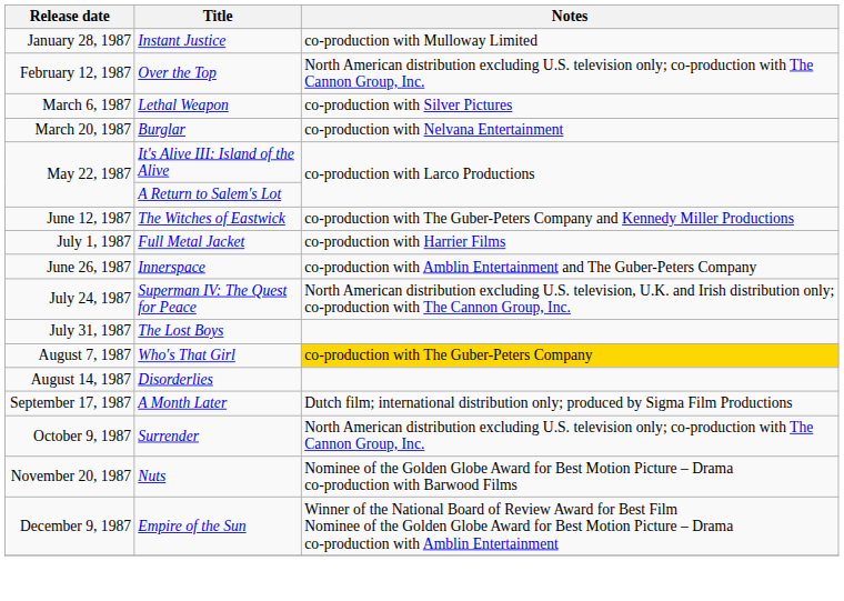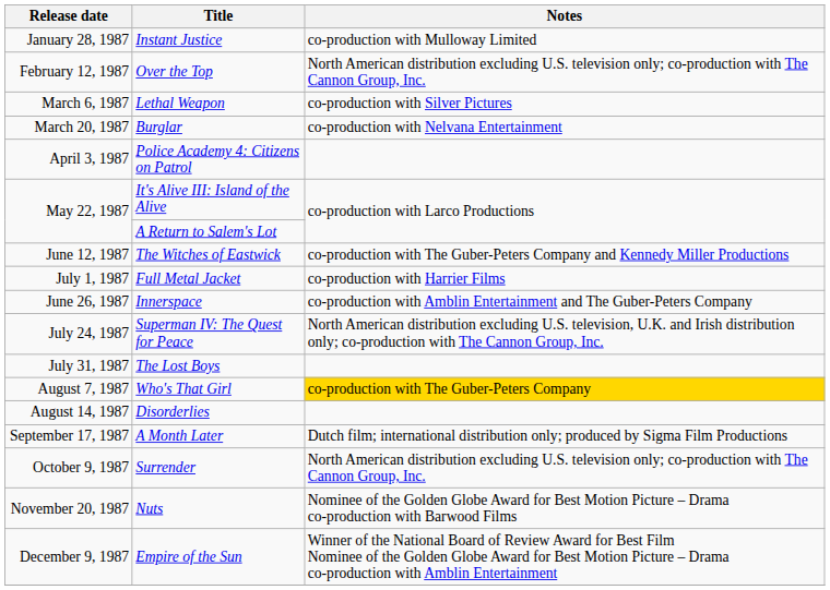 <table class="wikitable sortable" style="width:100%;">
 <tr>
 <th scope="col" style="width:130px;">Release date</th>
 <th>Title</th>
 <th>Notes</th>
 </tr>
 <tr>
 <td style="text-align:right;">January 28, 1987</td>
 <td><em><a href='#'>Instant Justice</a></em></td>
 <td>co-production with Mulloway Limited</td>
 </tr>
 <tr>
 <td style="text-align:right;">February 12, 1987</td>
 <td><em><a href='#'>Over the Top</a></em></td>
 <td>North American distribution excluding U.S. television only; co-production with <a href='#'>The Cannon Group, Inc.</a></td>
 </tr>
 <tr>
 <td style="text-align:right;">March 6, 1987</td>
 <td><em><a href='#'>Lethal Weapon</a></em></td>
 <td>co-production with <a href='#'>Silver Pictures</a></td>
 </tr>
 <tr>
 <td style="text-align:right;">March 20, 1987</td>
 <td><em><a href='#'>Burglar</a></em></td>
 <td>co-production with <a href='#'>Nelvana Entertainment</a></td>
+</tr>
+<tr>
+<td style="text-align:right;">April 3, 1987</td>
+<td><em><a href='#'>Police Academy 4: Citizens on Patrol</a></em></td>
+<td></td>
 </tr>
 <tr>
 <td style="text-align:right;" rowspan="2">May 22, 1987</td>
 <td><em><a href='#'>It's Alive III: Island of the Alive</a></em></td>
 <td rowspan="2">co-production with Larco Productions</td>
 </tr>
 <tr>
 <td><em><a href='#'>A Return to Salem's Lot</a></em></td>
 </tr>
 <tr>
 <td style="text-align:right;">June 12, 1987</td>
 <td><em><a href='#'>The Witches of Eastwick</a></em></td>
 <td>co-production with The Guber-Peters Company and <a href='#'>Kennedy Miller Productions</a></td>
 </tr>
 <tr>
 <td style="text-align:right;">July 1, 1987</td>
 <td><em><a href='#'>Full Metal Jacket</a></em></td>
 <td>co-production with <a href='#'>Harrier Films</a></td>
 </tr>
 <tr>
 <td style="text-align:right;">June 26, 1987</td>
 <td><em><a href='#'>Innerspace</a></em></td>
 <td>co-production with <a href='#'>Amblin Entertainment</a> and The Guber-Peters Company</td>
 </tr>
 <tr>
 <td style="text-align:right;">July 24, 1987</td>
 <td><em><a href='#'>Superman IV: The Quest for Peace</a></em></td>
 <td>North American distribution excluding U.S. television, U.K. and Irish distribution only; co-production with <a href='#'>The Cannon Group, Inc.</a></td>
 </tr>
 <tr>
 <td style="text-align:right;">July 31, 1987</td>
 <td><em><a href='#'>The Lost Boys</a></em></td>
 <td></td>
 </tr>
 <tr>
 <td style="text-align:right;">August 7, 1987</td>
 <td><em><a href='#'>Who's That Girl</a></em></td>
 <td style="background: gold;">co-production with The Guber-Peters Company</td>
 </tr>
 <tr>
 <td style="text-align:right;">August 14, 1987</td>
 <td><em><a href='#'>Disorderlies</a></em></td>
 <td></td>
 </tr>
 <tr>
 <td style="text-align:right;">September 17, 1987</td>
 <td><em><a href='#'>A Month Later</a></em></td>
 <td>Dutch film; international distribution only; produced by Sigma Film Productions</td>
 </tr>
 <tr>
 <td style="text-align:right;">October 9, 1987</td>
 <td><em><a href='#'>Surrender</a></em></td>
 <td>North American distribution excluding U.S. television only; co-production with <a href='#'>The Cannon Group, Inc.</a></td>
 </tr>
 <tr>
 <td style="text-align:right;">November 20, 1987</td>
 <td><em><a href='#'>Nuts</a></em></td>
 <td>Nominee of the Golden Globe Award for Best Motion Picture – Drama<br>co-production with Barwood Films</td>
 </tr>
 <tr>
 <td style="text-align:right;">December 9, 1987</td>
 <td><em><a href='#'>Empire of the Sun</a></em></td>
 <td>Winner of the National Board of Review Award for Best Film<br>Nominee of the Golden Globe Award for Best Motion Picture – Drama<br>co-production with <a href='#'>Amblin Entertainment</a></td>
 </tr>
 <tr>
 </tr>
 </table>
